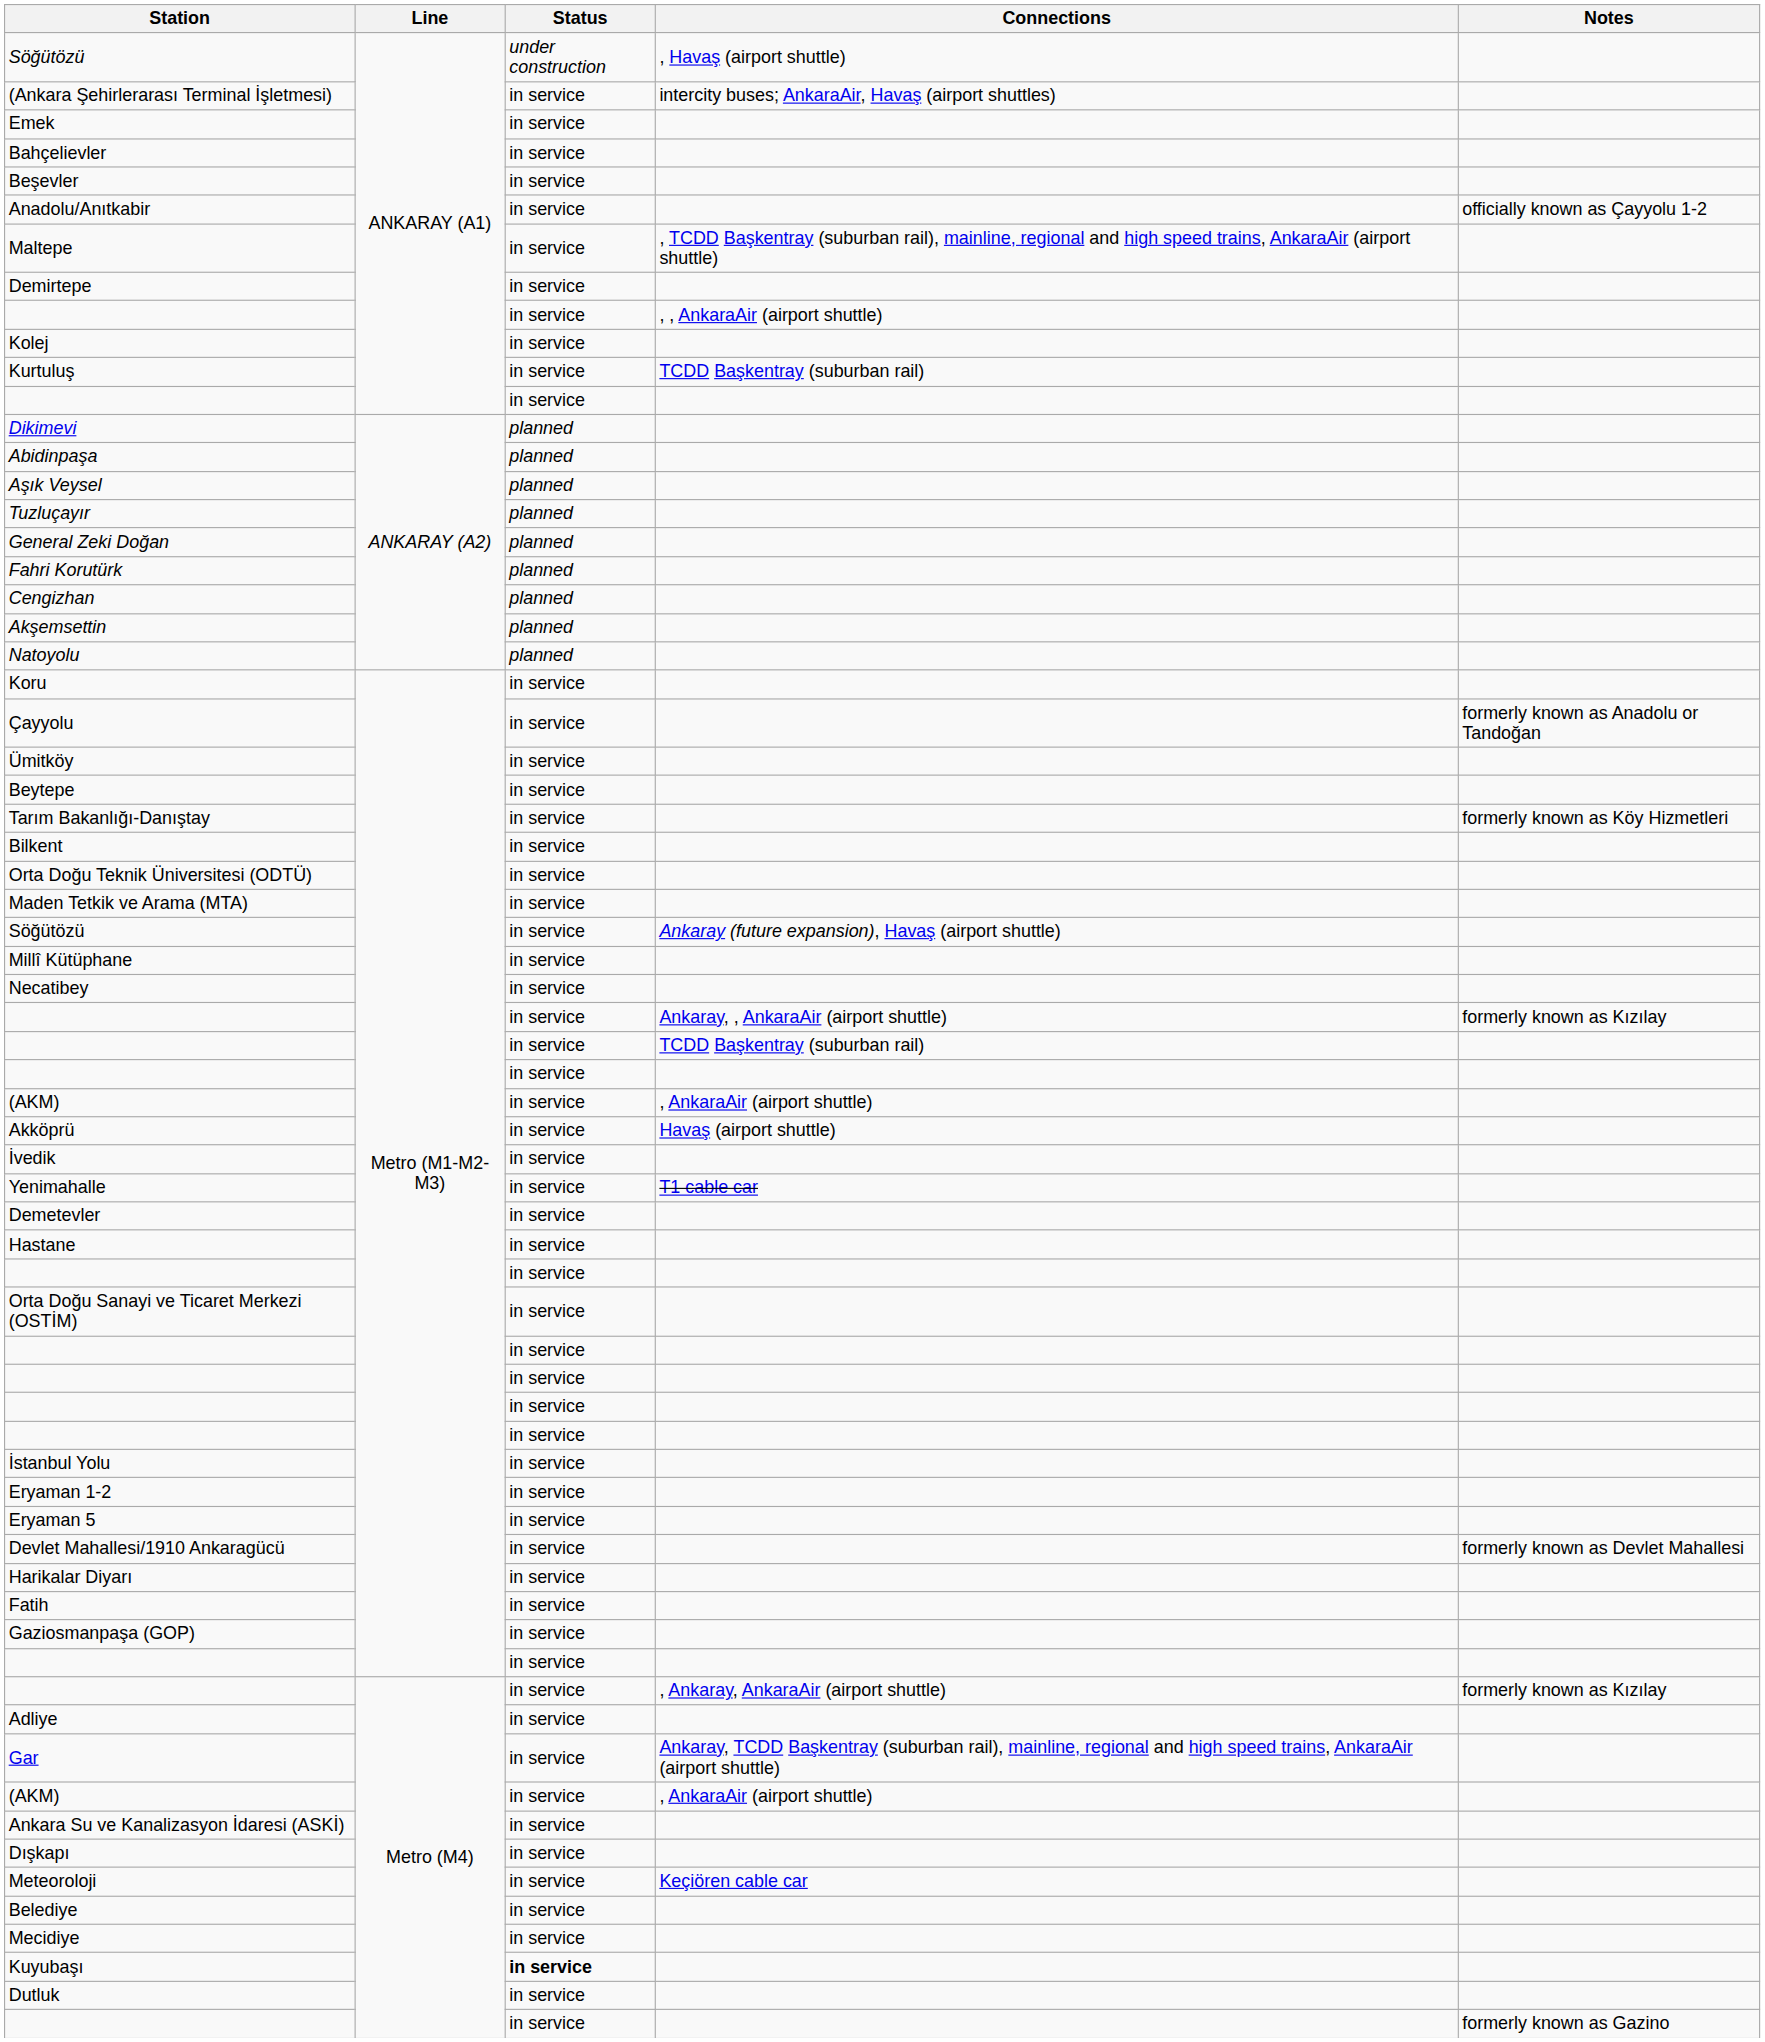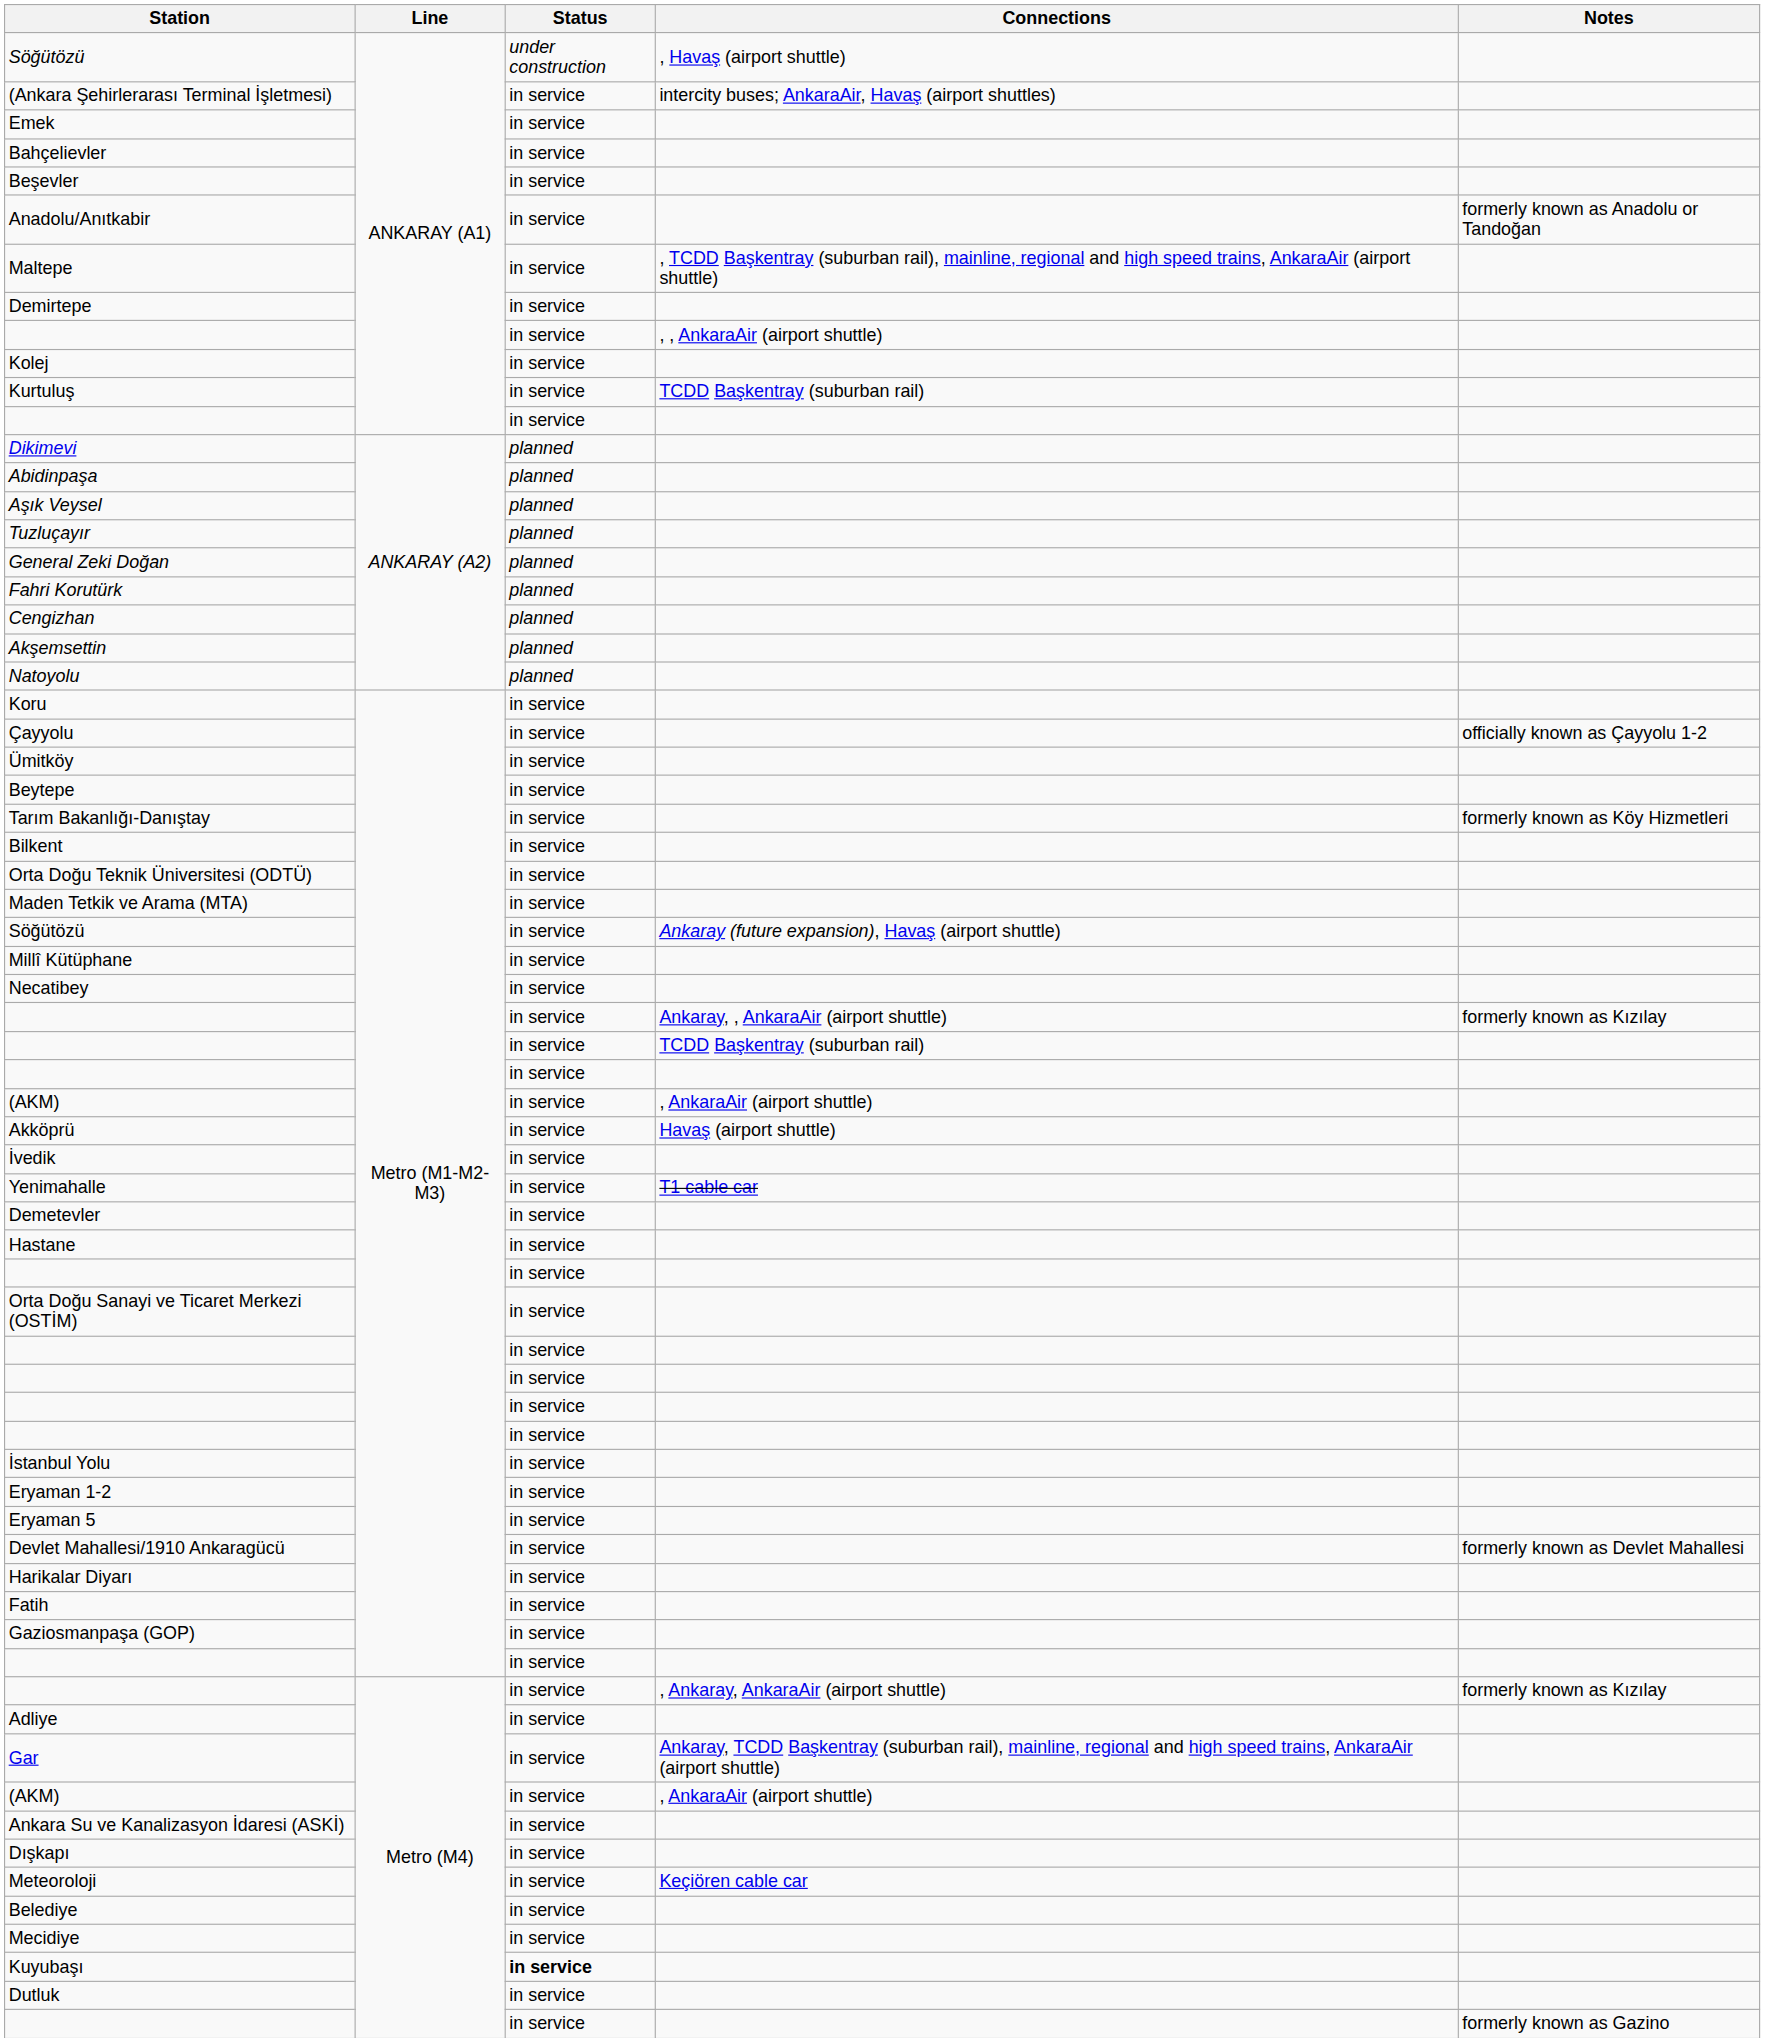 <table class="wikitable sortable">
 <tr>
 <th>Station</th>
 <th>Line</th>
 <th>Status</th>
 <th>Connections</th>
 <th>Notes</th>
 </tr>
 <tr>
 <td><em>Söğütözü</em></td>
 <td align=center rowspan=12>ANKARAY (A1)</td>
 <td><em>under construction</em></td>
 <td>, <a href='#'>Havaş</a> (airport shuttle)</td>
 <td></td>
 </tr>
 <tr>
 <td> (Ankara Şehirlerarası Terminal İşletmesi)</td>
 <td>in service</td>
 <td>intercity buses; <a href='#'>AnkaraAir</a>, <a href='#'>Havaş</a> (airport shuttles)</td>
 <td></td>
 </tr>
 <tr>
 <td>Emek</td>
 <td>in service</td>
 <td></td>
 <td></td>
 </tr>
 <tr>
 <td>Bahçelievler</td>
 <td>in service</td>
 <td></td>
 <td></td>
 </tr>
 <tr>
 <td>Beşevler</td>
 <td>in service</td>
 <td></td>
 <td></td>
 </tr>
 <tr>
 <td>Anadolu/Anıtkabir</td>
 <td>in service</td>
 <td></td>
-<td>officially known as Çayyolu 1-2</td>
+<td>formerly known as Anadolu or Tandoğan</td>
 </tr>
 <tr>
 <td>Maltepe</td>
 <td>in service</td>
 <td>, <a href='#'>TCDD</a> <a href='#'>Başkentray</a> (suburban rail), <a href='#'>mainline, regional</a> and <a href='#'>high speed trains</a>, <a href='#'>AnkaraAir</a> (airport shuttle)</td>
 <td></td>
 </tr>
 <tr>
 <td>Demirtepe</td>
 <td>in service</td>
 <td></td>
 <td></td>
 </tr>
 <tr>
 <td></td>
 <td>in service</td>
 <td> , , <a href='#'>AnkaraAir</a> (airport shuttle)</td>
 <td></td>
 </tr>
 <tr>
 <td>Kolej</td>
 <td>in service</td>
 <td></td>
 <td></td>
 </tr>
 <tr>
 <td>Kurtuluş</td>
 <td>in service</td>
 <td><a href='#'>TCDD</a> <a href='#'>Başkentray</a> (suburban rail)</td>
 <td></td>
 </tr>
 <tr>
 <td></td>
 <td>in service</td>
 <td></td>
 <td></td>
 </tr>
 <tr>
 <td><em><a href='#'>Dikimevi</a></em></td>
 <td align=center rowspan=9><em>ANKARAY (A2)</em></td>
 <td><em>planned</em></td>
 <td></td>
 <td></td>
 </tr>
 <tr>
 <td><em>Abidinpaşa</em></td>
 <td><em>planned</em></td>
 <td></td>
 <td></td>
 </tr>
 <tr>
 <td><em>Aşık Veysel</em></td>
 <td><em>planned</em></td>
 <td></td>
 <td></td>
 </tr>
 <tr>
 <td><em>Tuzluçayır</em></td>
 <td><em>planned</em></td>
 <td></td>
 <td></td>
 </tr>
 <tr>
 <td><em>General Zeki Doğan</em></td>
 <td><em>planned</em></td>
 <td></td>
 <td></td>
 </tr>
 <tr>
 <td><em>Fahri Korutürk</em></td>
 <td><em>planned</em></td>
 <td></td>
 <td></td>
 </tr>
 <tr>
 <td><em>Cengizhan</em></td>
 <td><em>planned</em></td>
 <td></td>
 <td></td>
 </tr>
 <tr>
 <td><em>Akşemsettin</em></td>
 <td><em>planned</em></td>
 <td></td>
 <td></td>
 </tr>
 <tr>
 <td><em>Natoyolu</em></td>
 <td><em>planned</em></td>
 <td></td>
 <td></td>
 </tr>
 <tr>
 <td>Koru</td>
 <td align=center rowspan=34>Metro (M1-M2-M3)</td>
 <td>in service</td>
 <td></td>
 <td></td>
 </tr>
 <tr>
 <td>Çayyolu</td>
 <td>in service</td>
 <td></td>
-<td>formerly known as Anadolu or Tandoğan</td>
+<td>officially known as Çayyolu 1-2</td>
 </tr>
 <tr>
 <td>Ümitköy</td>
 <td>in service</td>
 <td></td>
 <td></td>
 </tr>
 <tr>
 <td>Beytepe</td>
 <td>in service</td>
 <td></td>
 <td></td>
 </tr>
 <tr>
 <td>Tarım Bakanlığı-Danıştay</td>
 <td>in service</td>
 <td></td>
 <td>formerly known as Köy Hizmetleri</td>
 </tr>
 <tr>
 <td>Bilkent</td>
 <td>in service</td>
 <td></td>
 <td></td>
 </tr>
 <tr>
 <td>Orta Doğu Teknik Üniversitesi (ODTÜ)</td>
 <td>in service</td>
 <td></td>
 <td></td>
 </tr>
 <tr>
 <td>Maden Tetkik ve Arama (MTA)</td>
 <td>in service</td>
 <td></td>
 <td></td>
 </tr>
 <tr>
 <td>Söğütözü</td>
 <td>in service</td>
 <td><em> <a href='#'>Ankaray</a> (future expansion)</em>, <a href='#'>Havaş</a> (airport shuttle)</td>
 <td></td>
 </tr>
 <tr>
 <td>Millî Kütüphane</td>
 <td>in service</td>
 <td></td>
 <td></td>
 </tr>
 <tr>
 <td>Necatibey</td>
 <td>in service</td>
 <td></td>
 <td></td>
 </tr>
 <tr>
 <td></td>
 <td>in service</td>
 <td> <a href='#'>Ankaray</a>, , <a href='#'>AnkaraAir</a> (airport shuttle)</td>
 <td>formerly known as Kızılay</td>
 </tr>
 <tr>
 <td></td>
 <td>in service</td>
 <td><a href='#'>TCDD</a> <a href='#'>Başkentray</a> (suburban rail)</td>
 <td></td>
 </tr>
 <tr>
 <td></td>
 <td>in service</td>
 <td></td>
 <td></td>
 </tr>
 <tr>
 <td> (AKM)</td>
 <td>in service</td>
 <td>, <a href='#'>AnkaraAir</a> (airport shuttle)</td>
 <td></td>
 </tr>
 <tr>
 <td>Akköprü</td>
 <td>in service</td>
 <td><a href='#'>Havaş</a> (airport shuttle)</td>
 <td></td>
 </tr>
 <tr>
 <td>İvedik</td>
 <td>in service</td>
 <td></td>
 <td></td>
 </tr>
 <tr>
 <td>Yenimahalle</td>
 <td>in service</td>
 <td><s><a href='#'>T1 cable car</a></s></td>
 <td></td>
 </tr>
 <tr>
 <td>Demetevler</td>
 <td>in service</td>
 <td></td>
 <td></td>
 </tr>
 <tr>
 <td>Hastane</td>
 <td>in service</td>
 <td></td>
 <td></td>
 </tr>
 <tr>
 <td></td>
 <td>in service</td>
 <td></td>
 <td></td>
 </tr>
 <tr>
 <td>Orta Doğu Sanayi ve Ticaret Merkezi (OSTİM)</td>
 <td>in service</td>
 <td></td>
 <td></td>
 </tr>
 <tr>
 <td></td>
 <td>in service</td>
 <td></td>
 <td></td>
 </tr>
 <tr>
 <td></td>
 <td>in service</td>
 <td></td>
 <td></td>
 </tr>
 <tr>
 <td></td>
 <td>in service</td>
 <td></td>
 <td></td>
 </tr>
 <tr>
 <td></td>
 <td>in service</td>
 <td></td>
 <td></td>
 </tr>
 <tr>
 <td>İstanbul Yolu</td>
 <td>in service</td>
 <td></td>
 <td></td>
 </tr>
 <tr>
 <td>Eryaman 1-2</td>
 <td>in service</td>
 <td></td>
 <td></td>
 </tr>
 <tr>
 <td>Eryaman 5</td>
 <td>in service</td>
 <td></td>
 <td></td>
 </tr>
 <tr>
 <td>Devlet Mahallesi/1910 Ankaragücü</td>
 <td>in service</td>
 <td></td>
 <td>formerly known as Devlet Mahallesi</td>
 </tr>
 <tr>
 <td>Harikalar Diyarı</td>
 <td>in service</td>
 <td></td>
 <td></td>
 </tr>
 <tr>
 <td>Fatih</td>
 <td>in service</td>
 <td></td>
 <td></td>
 </tr>
 <tr>
 <td>Gaziosmanpaşa (GOP)</td>
 <td>in service</td>
 <td></td>
 <td></td>
 </tr>
 <tr>
 <td></td>
 <td>in service</td>
 <td></td>
 <td></td>
 </tr>
 <tr>
 <td></td>
 <td align=center rowspan=12>Metro (M4)</td>
 <td>in service</td>
 <td> ,  <a href='#'>Ankaray</a>, <a href='#'>AnkaraAir</a> (airport shuttle)</td>
 <td>formerly known as Kızılay</td>
 </tr>
 <tr>
 <td>Adliye</td>
 <td>in service</td>
 <td></td>
 <td></td>
 </tr>
 <tr>
 <td><a href='#'>Gar</a></td>
 <td>in service</td>
 <td> <a href='#'>Ankaray</a>, <a href='#'>TCDD</a> <a href='#'>Başkentray</a> (suburban rail), <a href='#'>mainline, regional</a> and <a href='#'>high speed trains</a>, <a href='#'>AnkaraAir</a> (airport shuttle)</td>
 <td></td>
 </tr>
 <tr>
 <td> (AKM)</td>
 <td>in service</td>
 <td>, <a href='#'>AnkaraAir</a> (airport shuttle)</td>
 <td></td>
 </tr>
 <tr>
 <td>Ankara Su ve Kanalizasyon İdaresi (ASKİ)</td>
 <td>in service</td>
 <td></td>
 <td></td>
 </tr>
 <tr>
 <td>Dışkapı</td>
 <td>in service</td>
 <td></td>
 <td></td>
 </tr>
 <tr>
 <td>Meteoroloji</td>
 <td>in service</td>
 <td><a href='#'>Keçiören cable car</a></td>
 <td></td>
 </tr>
 <tr>
 <td>Belediye</td>
 <td>in service</td>
 <td></td>
 <td></td>
 </tr>
 <tr>
 <td>Mecidiye</td>
 <td>in service</td>
 <td></td>
 <td></td>
 </tr>
 <tr>
 <td>Kuyubaşı</td>
 <td><strong>in service</strong></td>
 <td></td>
 <td></td>
 </tr>
 <tr>
 <td>Dutluk</td>
 <td>in service</td>
 <td></td>
 <td></td>
 </tr>
 <tr>
 <td></td>
 <td>in service</td>
 <td></td>
 <td>formerly known as Gazino</td>
 </tr>
 </table>
